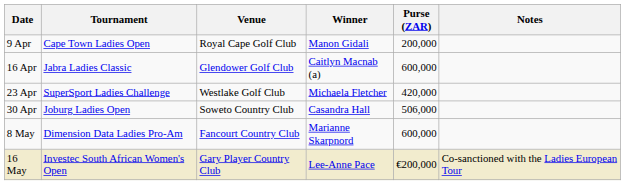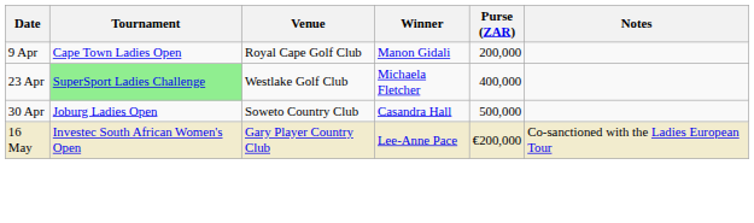 <table class="wikitable sortable" style="font-size:95%;">
 <tr>
 <th>Date</th>
 <th>Tournament</th>
 <th>Venue</th>
 <th>Winner</th>
 <th>Purse<br>(<a href='#'>ZAR</a>)</th>
 <th>Notes</th>
 </tr>
 <tr>
 <td>9 Apr</td>
 <td><a href='#'>Cape Town Ladies Open</a></td>
 <td>Royal Cape Golf Club</td>
 <td> <a href='#'>Manon Gidali</a></td>
 <td align=right>200,000</td>
 <td></td>
 </tr>
 <tr>
-<td>16 Apr</td>
-<td><a href='#'>Jabra Ladies Classic</a></td>
-<td><a href='#'>Glendower Golf Club</a></td>
-<td> <a href='#'>Caitlyn Macnab</a> (a)</td>
-<td align=right>600,000</td>
-<td></td>
-</tr>
-<tr>
 <td>23 Apr</td>
-<td><a href='#'>SuperSport Ladies Challenge</a></td>
+<td style="background: lightgreen;"><a href='#'>SuperSport Ladies Challenge</a></td>
 <td>Westlake Golf Club</td>
 <td> <a href='#'>Michaela Fletcher</a></td>
-<td align=right>420,000</td>
+<td align=right>400,000</td>
 <td></td>
 </tr>
 <tr>
 <td>30 Apr</td>
 <td><a href='#'>Joburg Ladies Open</a></td>
 <td>Soweto Country Club</td>
 <td> <a href='#'>Casandra Hall</a></td>
-<td align=right>506,000</td>
-<td></td>
-</tr>
-<tr>
-<td>8 May</td>
-<td><a href='#'>Dimension Data Ladies Pro-Am</a></td>
-<td><a href='#'>Fancourt Country Club</a></td>
-<td> <a href='#'>Marianne Skarpnord</a></td>
-<td align=right>600,000</td>
+<td align=right>500,000</td>
 <td></td>
 </tr>
 <tr style="background:#f2ecce;">
 <td>16 May</td>
 <td><a href='#'>Investec South African Women's Open</a></td>
 <td><a href='#'>Gary Player Country Club</a></td>
 <td> <a href='#'>Lee-Anne Pace</a></td>
 <td align=right>€200,000</td>
 <td>Co-sanctioned with the <a href='#'>Ladies European Tour</a></td>
 </tr>
 </table>
